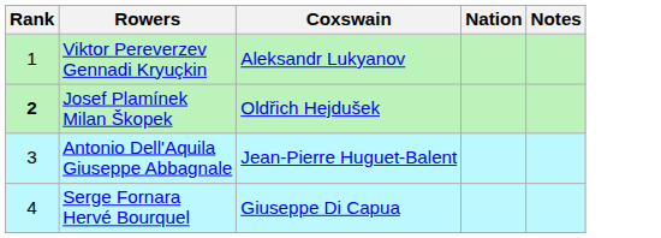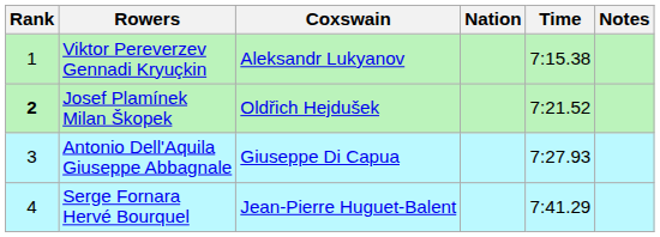 <table class="wikitable sortable" style="text-align:center">
 <tr>
 <th>Rank</th>
 <th>Rowers</th>
 <th>Coxswain</th>
 <th>Nation</th>
+<th>Time</th>
 <th>Notes</th>
 </tr>
 <tr bgcolor=bbf3bb>
 <td>1</td>
 <td align=left><a href='#'>Viktor Pereverzev</a><br> <a href='#'>Gennadi Kryuçkin</a></td>
 <td align=left><a href='#'>Aleksandr Lukyanov</a></td>
 <td align=left></td>
+<td>7:15.38</td>
 <td></td>
 </tr>
 <tr bgcolor=bbf3bb>
 <td><strong>2</strong></td>
 <td align=left><a href='#'>Josef Plamínek</a><br><a href='#'>Milan Škopek</a></td>
 <td align=left><a href='#'>Oldřich Hejdušek</a></td>
 <td align=left></td>
+<td>7:21.52</td>
 <td></td>
 </tr>
 <tr bgcolor=bbf9ff>
 <td>3</td>
 <td align=left><a href='#'>Antonio Dell'Aquila </a><br><a href='#'>Giuseppe Abbagnale</a></td>
-<td align=left><a href='#'>Jean-Pierre Huguet-Balent</a></td>
+<td align=left><a href='#'>Giuseppe Di Capua</a></td>
 <td align=left></td>
+<td>7:27.93</td>
 <td></td>
 </tr>
 <tr bgcolor=bbf9ff>
 <td>4</td>
 <td align=left><a href='#'>Serge Fornara</a><br><a href='#'>Hervé Bourquel </a></td>
-<td align=left><a href='#'>Giuseppe Di Capua</a></td>
+<td align=left><a href='#'>Jean-Pierre Huguet-Balent</a></td>
 <td align=left></td>
+<td>7:41.29</td>
 <td></td>
 </tr>
 </table>
